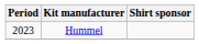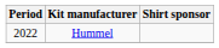 <table class="wikitable" style="text-align:center;margin-left:1em;float:center">
 <tr>
 <th>Period</th>
 <th>Kit manufacturer</th>
 <th>Shirt sponsor</th>
 </tr>
 <tr>
-<td>2023</td>
+<td>2022</td>
 <td><a href='#'>Hummel</a></td>
 <td></td>
 </tr>
 <tr>
 </tr>
 </table>
